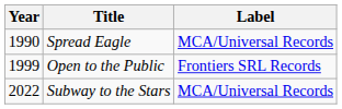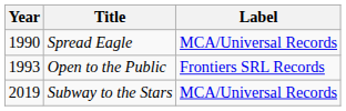 <table class="wikitable">
 <tr>
 <th>Year</th>
 <th>Title</th>
 <th>Label</th>
 </tr>
 <tr>
 <td>1990</td>
 <td><em>Spread Eagle </em></td>
 <td><a href='#'>MCA/Universal Records</a></td>
 </tr>
 <tr>
-<td>1999</td>
+<td>1993</td>
 <td><em>Open to the Public</em></td>
 <td><a href='#'>Frontiers SRL Records</a></td>
 </tr>
 <tr>
-<td>2022</td>
+<td>2019</td>
 <td><em>Subway to the Stars</em></td>
 <td><a href='#'>MCA/Universal Records</a></td>
 </tr>
 </table>
